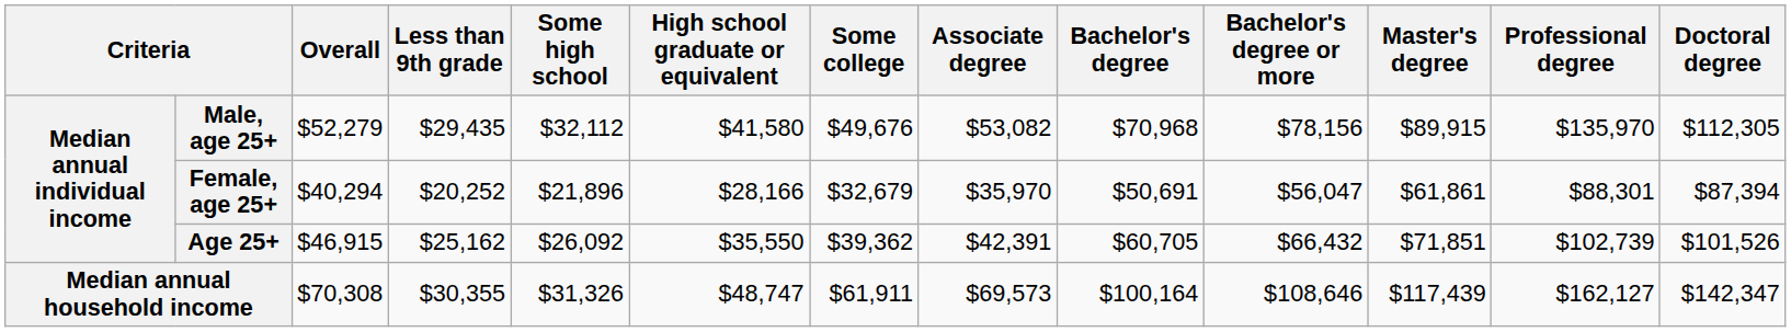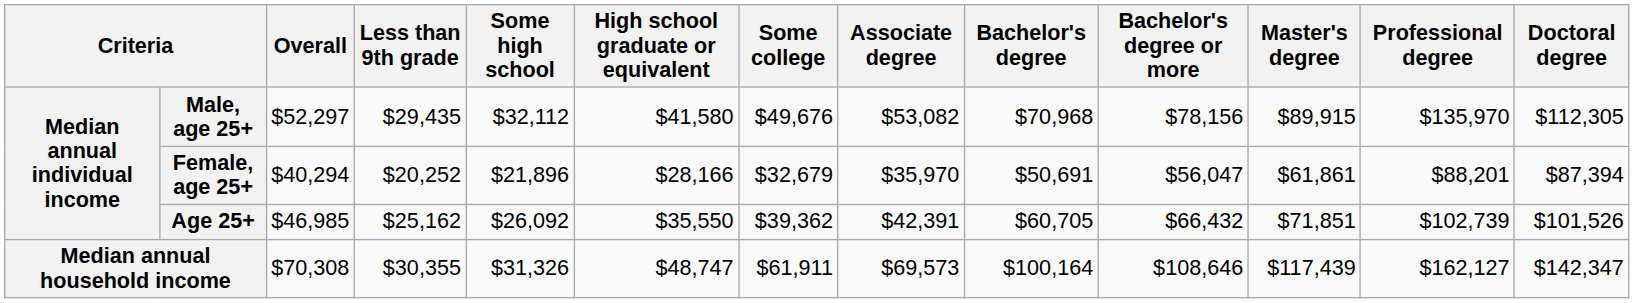 <table class="wikitable" style="text-align:right; margin-right:60px">
 <tr>
 <th colspan=2>Criteria</th>
 <th>Overall</th>
 <th>Less than 9th grade</th>
 <th>Some high school</th>
 <th>High school graduate or equivalent</th>
 <th>Some college</th>
 <th>Associate degree</th>
 <th>Bachelor's degree</th>
 <th>Bachelor's degree or more</th>
 <th>Master's degree</th>
 <th>Professional degree</th>
 <th>Doctoral degree</th>
 </tr>
 <tr>
 <th rowspan="3">Median annual individual income</th>
 <th>Male, age 25+</th>
-<td>$52,279</td>
+<td>$52,297</td>
 <td>$29,435</td>
 <td>$32,112</td>
 <td>$41,580</td>
 <td>$49,676</td>
 <td>$53,082</td>
 <td>$70,968</td>
 <td>$78,156</td>
 <td>$89,915</td>
 <td>$135,970</td>
 <td>$112,305</td>
 </tr>
 <tr>
 <th>Female, age 25+</th>
 <td>$40,294</td>
 <td>$20,252</td>
 <td>$21,896</td>
 <td>$28,166</td>
 <td>$32,679</td>
 <td>$35,970</td>
 <td>$50,691</td>
 <td>$56,047</td>
 <td>$61,861</td>
-<td>$88,301</td>
+<td>$88,201</td>
 <td>$87,394</td>
 </tr>
 <tr>
 <th>Age 25+</th>
-<td>$46,915</td>
+<td>$46,985</td>
 <td>$25,162</td>
 <td>$26,092</td>
 <td>$35,550</td>
 <td>$39,362</td>
 <td>$42,391</td>
 <td>$60,705</td>
 <td>$66,432</td>
 <td>$71,851</td>
 <td>$102,739</td>
 <td>$101,526</td>
 </tr>
 <tr>
 <th colspan="2">Median annual household income</th>
 <td>$70,308</td>
 <td>$30,355</td>
 <td>$31,326</td>
 <td>$48,747</td>
 <td>$61,911</td>
 <td>$69,573</td>
 <td>$100,164</td>
 <td>$108,646</td>
 <td>$117,439</td>
 <td>$162,127</td>
 <td>$142,347</td>
 </tr>
 </table>
